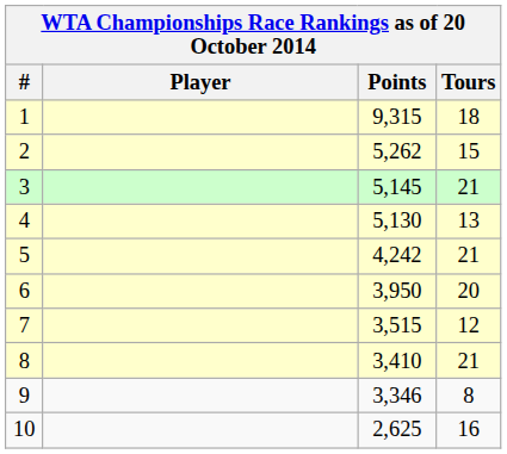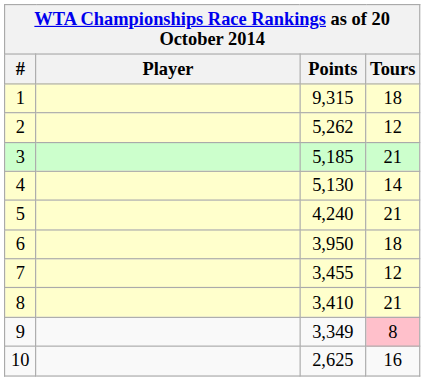 <table class="wikitable sortable" style="text-align:center">
 <tr>
 <th colspan="5"><a href='#'>WTA Championships Race Rankings</a> as of 20 October 2014</th>
 </tr>
 <tr>
 <th style="width:20px;">#</th>
 <th style="width:222px;">Player</th>
 <th style="width:50px;">Points</th>
 <th style="width:30px;">Tours</th>
 </tr>
 <tr>
 <td style="background:#ffc;">1</td>
 <td style="background:#ffc; text-align:left;"> <br> </td>
 <td style="background:#ffc;">9,315</td>
 <td style="background:#ffc;">18</td>
 </tr>
 <tr>
 <td style="background:#ffc;">2</td>
 <td style="background:#ffc; text-align:left;"> <br> </td>
 <td style="background:#ffc;">5,262</td>
-<td style="background:#ffc;">15</td>
+<td style="background:#ffc;">12</td>
 </tr>
 <tr>
 <td style="background:#cfc;">3</td>
 <td style="background:#cfc; text-align:left;"> <br> </td>
-<td style="background:#cfc;">5,145</td>
+<td style="background:#cfc;">5,185</td>
 <td style="background:#cfc;">21</td>
 </tr>
 <tr>
 <td style="background:#ffc;">4</td>
 <td style="background:#ffc; text-align:left;"> <br> </td>
 <td style="background:#ffc;">5,130</td>
-<td style="background:#ffc;">13</td>
+<td style="background:#ffc;">14</td>
 </tr>
 <tr>
 <td style="background:#ffc;">5</td>
 <td style="background:#ffc; text-align:left;"> <br> </td>
-<td style="background:#ffc;">4,242</td>
+<td style="background:#ffc;">4,240</td>
 <td style="background:#ffc;">21</td>
 </tr>
 <tr>
 <td style="background:#ffc;">6</td>
 <td style="background:#ffc; text-align:left;"> <br> </td>
 <td style="background:#ffc;">3,950</td>
-<td style="background:#ffc;">20</td>
+<td style="background:#ffc;">18</td>
 </tr>
 <tr>
 <td style="background:#ffc;">7</td>
 <td style="background:#ffc; text-align:left;"> <br> </td>
-<td style="background:#ffc;">3,515</td>
+<td style="background:#ffc;">3,455</td>
 <td style="background:#ffc;">12</td>
 </tr>
 <tr>
 <td style="background:#ffc;">8</td>
 <td style="background:#ffc; text-align:left;"> <br> </td>
 <td style="background:#ffc;">3,410</td>
 <td style="background:#ffc;">21</td>
 </tr>
 <tr>
 <td>9</td>
 <td align="left"> <br> </td>
-<td>3,346</td>
-<td>8</td>
+<td>3,349</td>
+<td style="background: pink;">8</td>
 </tr>
 <tr>
 <td>10</td>
 <td align="left"> <br> </td>
 <td>2,625</td>
 <td>16</td>
 </tr>
 </table>
